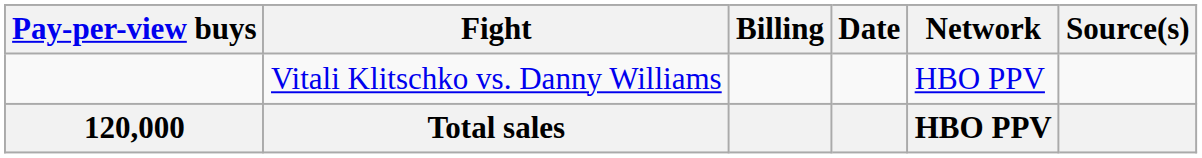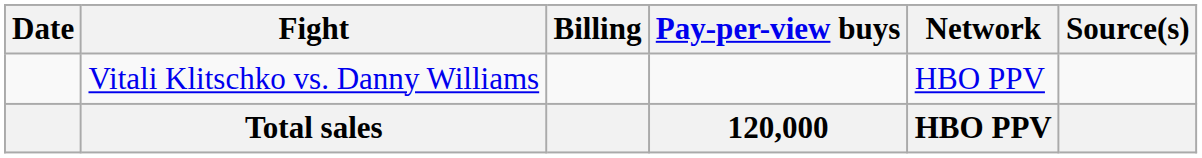 <table class="wikitable">
 <tr>
-<th><a href='#'>Pay-per-view</a> buys</th>
+<th>Date</th>
 <th>Fight</th>
 <th>Billing</th>
-<th>Date</th>
+<th><a href='#'>Pay-per-view</a> buys</th>
 <th>Network</th>
 <th>Source(s)</th>
 </tr>
 <tr>
-<td></td>
+<td align=center></td>
 <td><a href='#'>Vitali Klitschko vs. Danny Williams</a></td>
 <td></td>
-<td align=center></td>
+<td></td>
 <td><a href='#'>HBO PPV</a></td>
 <td></td>
 </tr>
 <tr>
-<th>120,000</th>
+<th></th>
 <th>Total sales</th>
 <th></th>
-<th></th>
+<th>120,000</th>
 <th>HBO PPV</th>
 <th></th>
 </tr>
 </table>
